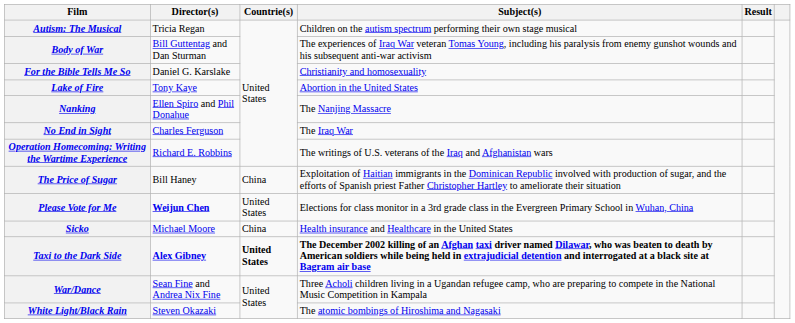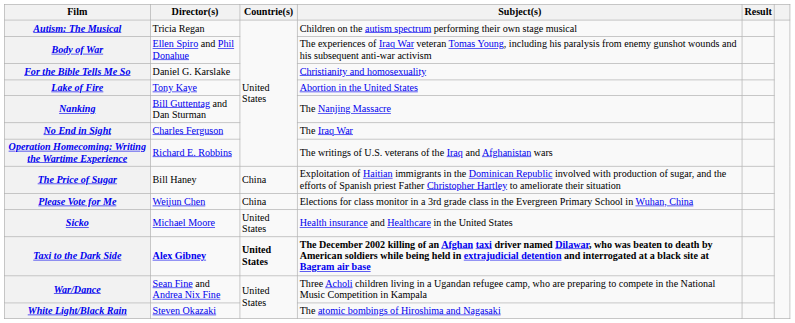 <table class="wikitable sortable plainrowheaders">
 <tr>
 <th scope="col">Film</th>
 <th scope="col">Director(s)</th>
 <th scope="col">Countrie(s)</th>
 <th scope="col">Subject(s)</th>
 <th scope="col">Result</th>
 <th scope="col" style="width:2%;"></th>
 </tr>
 <tr>
 <th scope="row"><em><a href='#'>Autism: The Musical</a></em></th>
 <td>Tricia Regan</td>
 <td rowspan="7">United States</td>
 <td>Children on the <a href='#'>autism spectrum</a> performing their own stage musical</td>
 <td></td>
 <td align="center" rowspan="13"></td>
 </tr>
 <tr>
 <th scope="row"><em><a href='#'>Body of War</a></em></th>
-<td><a href='#'>Bill Guttentag</a> and Dan Sturman</td>
+<td><a href='#'>Ellen Spiro</a> and <a href='#'>Phil Donahue</a></td>
 <td>The experiences of <a href='#'>Iraq War</a> veteran <a href='#'>Tomas Young</a>, including his paralysis from enemy gunshot wounds and his subsequent anti-war activism</td>
 <td></td>
 </tr>
 <tr>
 <th scope="row"><em><a href='#'>For the Bible Tells Me So</a></em></th>
 <td>Daniel G. Karslake</td>
 <td><a href='#'>Christianity and homosexuality</a></td>
 <td></td>
 </tr>
 <tr>
 <th scope="row"><em><a href='#'>Lake of Fire</a></em></th>
 <td><a href='#'>Tony Kaye</a></td>
 <td><a href='#'>Abortion in the United States</a></td>
 <td></td>
 </tr>
 <tr>
 <th scope="row"><em><a href='#'>Nanking</a></em></th>
-<td><a href='#'>Ellen Spiro</a> and <a href='#'>Phil Donahue</a></td>
+<td><a href='#'>Bill Guttentag</a> and Dan Sturman</td>
 <td>The <a href='#'>Nanjing Massacre</a></td>
 <td></td>
 </tr>
 <tr>
 <th scope="row"><em><a href='#'>No End in Sight</a></em></th>
 <td><a href='#'>Charles Ferguson</a></td>
 <td>The <a href='#'>Iraq War</a></td>
 <td></td>
 </tr>
 <tr>
 <th scope="row"><em><a href='#'>Operation Homecoming: Writing the Wartime Experience</a></em></th>
 <td><a href='#'>Richard E. Robbins</a></td>
 <td>The writings of U.S. veterans of the <a href='#'>Iraq</a> and <a href='#'>Afghanistan</a> wars</td>
 <td></td>
 </tr>
 <tr>
 <th scope="row"><em><a href='#'>The Price of Sugar</a></em></th>
 <td>Bill Haney</td>
 <td>China</td>
 <td>Exploitation of <a href='#'>Haitian</a> immigrants in the <a href='#'>Dominican Republic</a> involved with production of sugar, and the efforts of Spanish priest Father <a href='#'>Christopher Hartley</a> to ameliorate their situation</td>
 <td></td>
 </tr>
 <tr>
 <th scope="row"><em><a href='#'>Please Vote for Me</a></em></th>
-<td><strong><a href='#'>Weijun Chen</a></strong></td>
-<td>United States</td>
+<td><a href='#'>Weijun Chen</a></td>
+<td>China</td>
 <td>Elections for class monitor in a 3rd grade class in the Evergreen Primary School in <a href='#'>Wuhan, China</a></td>
 <td></td>
 </tr>
 <tr>
 <th scope="row"><em><a href='#'>Sicko</a></em></th>
 <td><a href='#'>Michael Moore</a></td>
-<td>China</td>
+<td>United States</td>
 <td><a href='#'>Health insurance</a> and <a href='#'>Healthcare</a> in the United States</td>
 <td></td>
 </tr>
 <tr>
 <th scope="row"><em><a href='#'><strong>Taxi to the Dark Side</strong></a></em></th>
 <td><a href='#'><strong>Alex Gibney</strong></a></td>
 <td><strong>United States</strong></td>
 <td><strong>The December 2002 killing of an <a href='#'>Afghan</a> <a href='#'>taxi</a> driver named <a href='#'>Dilawar</a>, who was beaten to death by American soldiers while being held in <a href='#'>extrajudicial detention</a> and interrogated at a black site at <a href='#'>Bagram air base</a></strong></td>
 <td></td>
 </tr>
 <tr>
 <th scope="row"><em><a href='#'>War/Dance</a></em></th>
 <td><a href='#'>Sean Fine</a> and <a href='#'>Andrea Nix Fine</a></td>
 <td rowspan="2">United States</td>
 <td>Three <a href='#'>Acholi</a> children living in a Ugandan refugee camp, who are preparing to compete in the National Music Competition in Kampala</td>
 <td></td>
 </tr>
 <tr>
 <th scope="row"><em><a href='#'>White Light/Black Rain</a></em></th>
 <td><a href='#'>Steven Okazaki</a></td>
 <td>The <a href='#'>atomic bombings of Hiroshima and Nagasaki</a></td>
 <td></td>
 </tr>
 </table>
